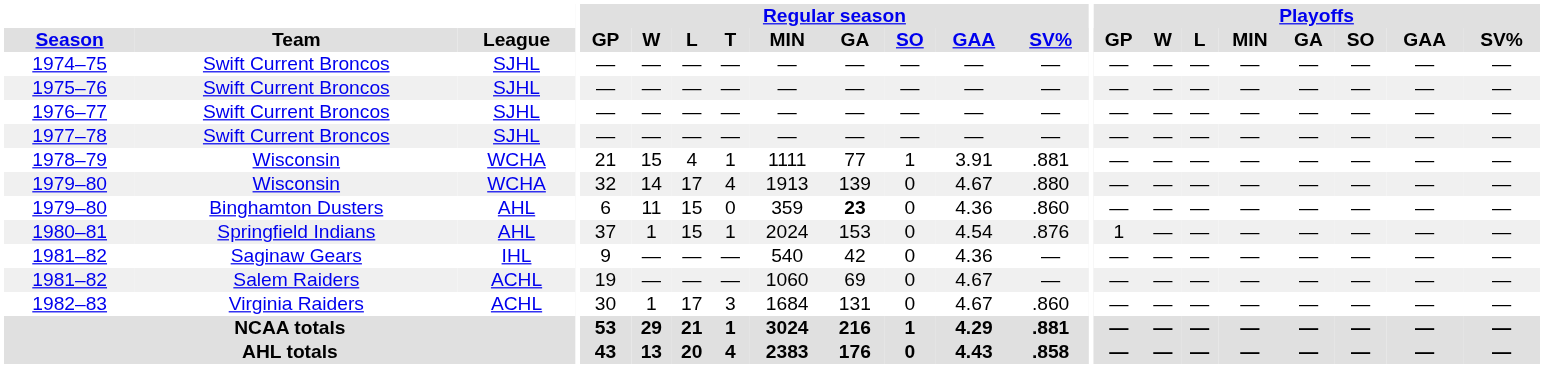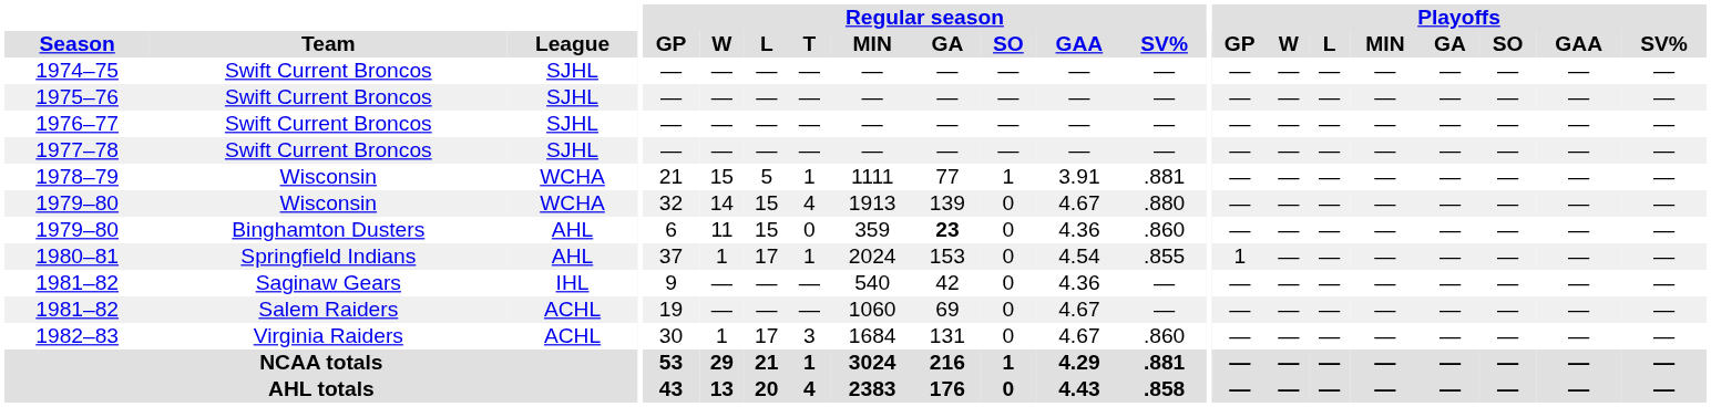 <table border="0" cellpadding="1" cellspacing="0" style="text-align:center; width:80em">
 <tr bgcolor="#e0e0e0">
 <th colspan="3" bgcolor="#ffffff"></th>
 <th rowspan="99" bgcolor="#ffffff"></th>
 <th colspan="9"><a href='#'>Regular season</a></th>
 <th rowspan="99" bgcolor="#ffffff"></th>
 <th colspan="8"><a href='#'>Playoffs</a></th>
 </tr>
 <tr bgcolor="#e0e0e0">
 <th><a href='#'>Season</a></th>
 <th>Team</th>
 <th>League</th>
 <th>GP</th>
 <th>W</th>
 <th>L</th>
 <th>T</th>
 <th>MIN</th>
 <th>GA</th>
 <th><a href='#'>SO</a></th>
 <th><a href='#'>GAA</a></th>
 <th><a href='#'>SV%</a></th>
 <th>GP</th>
 <th>W</th>
 <th>L</th>
 <th>MIN</th>
 <th>GA</th>
 <th>SO</th>
 <th>GAA</th>
 <th>SV%</th>
 </tr>
 <tr>
 <td><a href='#'>1974–75</a></td>
 <td><a href='#'>Swift Current Broncos</a></td>
 <td><a href='#'>SJHL</a></td>
 <td>—</td>
 <td>—</td>
 <td>—</td>
 <td>—</td>
 <td>—</td>
 <td>—</td>
 <td>—</td>
 <td>—</td>
 <td>—</td>
 <td>—</td>
 <td>—</td>
 <td>—</td>
 <td>—</td>
 <td>—</td>
 <td>—</td>
 <td>—</td>
 <td>—</td>
 </tr>
 <tr bgcolor="f0f0f0">
 <td><a href='#'>1975–76</a></td>
 <td><a href='#'>Swift Current Broncos</a></td>
 <td><a href='#'>SJHL</a></td>
 <td>—</td>
 <td>—</td>
 <td>—</td>
 <td>—</td>
 <td>—</td>
 <td>—</td>
 <td>—</td>
 <td>—</td>
 <td>—</td>
 <td>—</td>
 <td>—</td>
 <td>—</td>
 <td>—</td>
 <td>—</td>
 <td>—</td>
 <td>—</td>
 <td>—</td>
 </tr>
 <tr>
 <td><a href='#'>1976–77</a></td>
 <td><a href='#'>Swift Current Broncos</a></td>
 <td><a href='#'>SJHL</a></td>
 <td>—</td>
 <td>—</td>
 <td>—</td>
 <td>—</td>
 <td>—</td>
 <td>—</td>
 <td>—</td>
 <td>—</td>
 <td>—</td>
 <td>—</td>
 <td>—</td>
 <td>—</td>
 <td>—</td>
 <td>—</td>
 <td>—</td>
 <td>—</td>
 <td>—</td>
 </tr>
 <tr bgcolor="f0f0f0">
 <td><a href='#'>1977–78</a></td>
 <td><a href='#'>Swift Current Broncos</a></td>
 <td><a href='#'>SJHL</a></td>
 <td>—</td>
 <td>—</td>
 <td>—</td>
 <td>—</td>
 <td>—</td>
 <td>—</td>
 <td>—</td>
 <td>—</td>
 <td>—</td>
 <td>—</td>
 <td>—</td>
 <td>—</td>
 <td>—</td>
 <td>—</td>
 <td>—</td>
 <td>—</td>
 <td>—</td>
 </tr>
 <tr>
 <td><a href='#'>1978–79</a></td>
 <td><a href='#'>Wisconsin</a></td>
 <td><a href='#'>WCHA</a></td>
 <td>21</td>
 <td>15</td>
-<td>4</td>
+<td>5</td>
 <td>1</td>
 <td>1111</td>
 <td>77</td>
 <td>1</td>
 <td>3.91</td>
 <td>.881</td>
 <td>—</td>
 <td>—</td>
 <td>—</td>
 <td>—</td>
 <td>—</td>
 <td>—</td>
 <td>—</td>
 <td>—</td>
 </tr>
 <tr bgcolor="f0f0f0">
 <td><a href='#'>1979–80</a></td>
 <td><a href='#'>Wisconsin</a></td>
 <td><a href='#'>WCHA</a></td>
 <td>32</td>
 <td>14</td>
-<td>17</td>
+<td>15</td>
 <td>4</td>
 <td>1913</td>
 <td>139</td>
 <td>0</td>
 <td>4.67</td>
 <td>.880</td>
 <td>—</td>
 <td>—</td>
 <td>—</td>
 <td>—</td>
 <td>—</td>
 <td>—</td>
 <td>—</td>
 <td>—</td>
 </tr>
 <tr>
 <td><a href='#'>1979–80</a></td>
 <td><a href='#'>Binghamton Dusters</a></td>
 <td><a href='#'>AHL</a></td>
 <td>6</td>
 <td>11</td>
 <td>15</td>
 <td>0</td>
 <td>359</td>
 <td><strong>23</strong></td>
 <td>0</td>
 <td>4.36</td>
 <td>.860</td>
 <td>—</td>
 <td>—</td>
 <td>—</td>
 <td>—</td>
 <td>—</td>
 <td>—</td>
 <td>—</td>
 <td>—</td>
 </tr>
 <tr bgcolor="f0f0f0">
 <td><a href='#'>1980–81</a></td>
 <td><a href='#'>Springfield Indians</a></td>
 <td><a href='#'>AHL</a></td>
 <td>37</td>
 <td>1</td>
-<td>15</td>
+<td>17</td>
 <td>1</td>
 <td>2024</td>
 <td>153</td>
 <td>0</td>
 <td>4.54</td>
-<td>.876</td>
+<td>.855</td>
 <td>1</td>
 <td>—</td>
 <td>—</td>
 <td>—</td>
 <td>—</td>
 <td>—</td>
 <td>—</td>
 <td>—</td>
 </tr>
 <tr>
 <td><a href='#'>1981–82</a></td>
 <td><a href='#'>Saginaw Gears</a></td>
 <td><a href='#'>IHL</a></td>
 <td>9</td>
 <td>—</td>
 <td>—</td>
 <td>—</td>
 <td>540</td>
 <td>42</td>
 <td>0</td>
 <td>4.36</td>
 <td>—</td>
 <td>—</td>
 <td>—</td>
 <td>—</td>
 <td>—</td>
 <td>—</td>
 <td>—</td>
 <td>—</td>
 <td>—</td>
 </tr>
 <tr bgcolor="f0f0f0">
 <td><a href='#'>1981–82</a></td>
 <td><a href='#'>Salem Raiders</a></td>
 <td><a href='#'>ACHL</a></td>
 <td>19</td>
 <td>—</td>
 <td>—</td>
 <td>—</td>
 <td>1060</td>
 <td>69</td>
 <td>0</td>
 <td>4.67</td>
 <td>—</td>
 <td>—</td>
 <td>—</td>
 <td>—</td>
 <td>—</td>
 <td>—</td>
 <td>—</td>
 <td>—</td>
 <td>—</td>
 </tr>
 <tr>
 <td><a href='#'>1982–83</a></td>
 <td><a href='#'>Virginia Raiders</a></td>
 <td><a href='#'>ACHL</a></td>
 <td>30</td>
 <td>1</td>
 <td>17</td>
 <td>3</td>
 <td>1684</td>
 <td>131</td>
 <td>0</td>
 <td>4.67</td>
 <td>.860</td>
 <td>—</td>
 <td>—</td>
 <td>—</td>
 <td>—</td>
 <td>—</td>
 <td>—</td>
 <td>—</td>
 <td>—</td>
 </tr>
 <tr bgcolor="#e0e0e0">
 <th colspan="3">NCAA totals</th>
 <th>53</th>
 <th>29</th>
 <th>21</th>
 <th>1</th>
 <th>3024</th>
 <th>216</th>
 <th>1</th>
 <th>4.29</th>
 <th>.881</th>
 <th>—</th>
 <th>—</th>
 <th>—</th>
 <th>—</th>
 <th>—</th>
 <th>—</th>
 <th>—</th>
 <th>—</th>
 </tr>
 <tr bgcolor="#e0e0e0">
 <th colspan="3">AHL totals</th>
 <th>43</th>
 <th>13</th>
 <th>20</th>
 <th>4</th>
 <th>2383</th>
 <th>176</th>
 <th>0</th>
 <th>4.43</th>
 <th>.858</th>
 <th>—</th>
 <th>—</th>
 <th>—</th>
 <th>—</th>
 <th>—</th>
 <th>—</th>
 <th>—</th>
 <th>—</th>
 </tr>
 </table>
